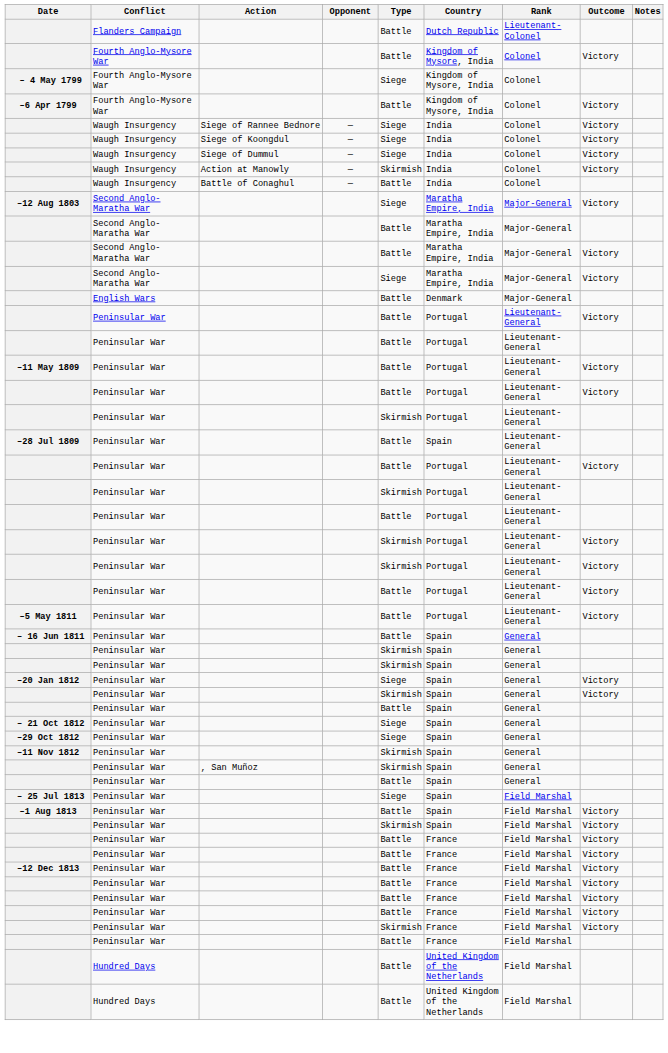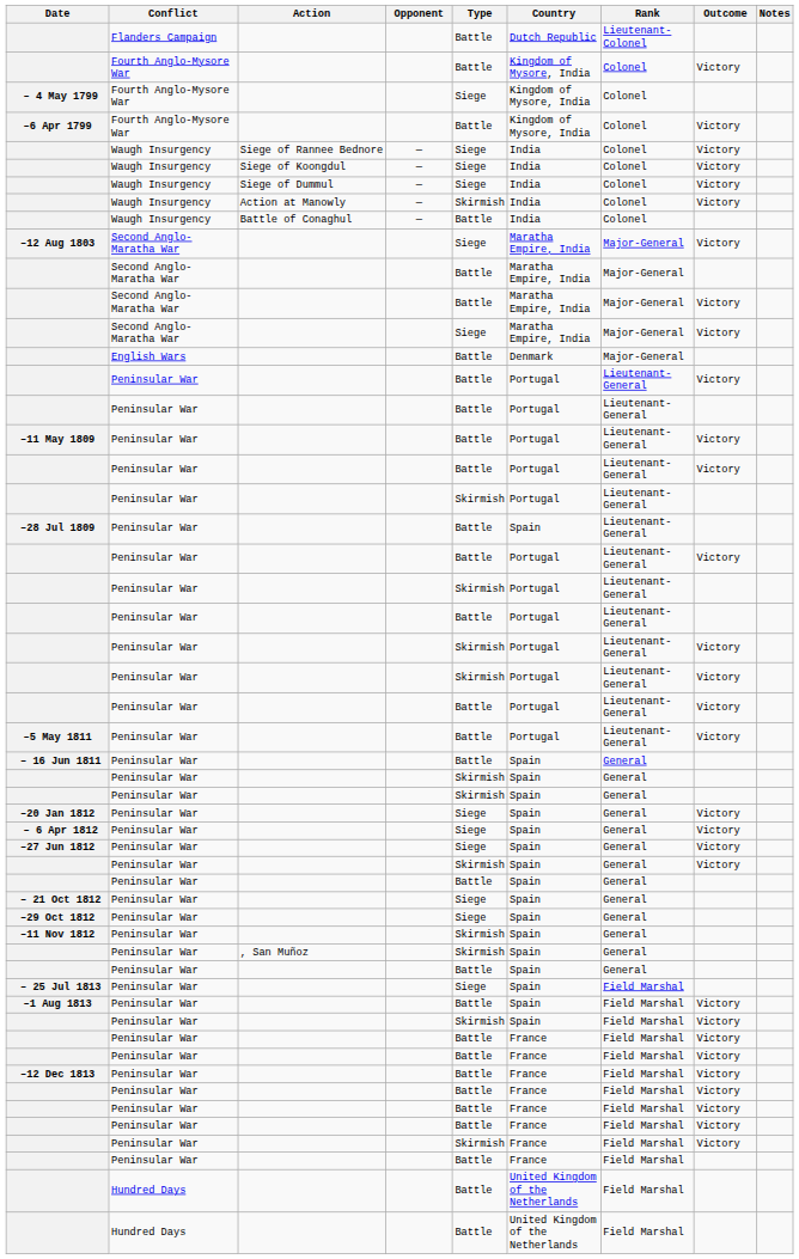 <table class="wikitable sortable plainrowheaders" style="font-size:90%; margin:1em auto 1em auto">
 <tr>
 <th width="110">Date</th>
 <th width="140">Conflict</th>
 <th width="auto">Action</th>
 <th width="70">Opponent</th>
 <th width="45">Type</th>
 <th width="100">Country</th>
 <th width="100">Rank</th>
 <th width="65">Outcome</th>
 <th width="auto" class="unsortable">Notes</th>
 </tr>
 <tr>
 <th scope="row"></th>
 <td><a href='#'>Flanders Campaign</a></td>
 <td></td>
 <td align="center"></td>
 <td>Battle</td>
 <td><a href='#'>Dutch Republic</a></td>
 <td><a href='#'>Lieutenant-Colonel</a></td>
 <td></td>
 <td></td>
 </tr>
 <tr>
 <th scope="row"></th>
 <td><a href='#'>Fourth Anglo-Mysore War</a></td>
 <td></td>
 <td align="center"></td>
 <td>Battle</td>
 <td><a href='#'>Kingdom of Mysore</a>, India</td>
 <td><a href='#'>Colonel</a></td>
 <td>Victory</td>
 <td></td>
 </tr>
 <tr>
 <th scope="row"> – 4 May 1799</th>
 <td>Fourth Anglo-Mysore War</td>
 <td></td>
 <td align="center"></td>
 <td>Siege</td>
 <td>Kingdom of Mysore, India</td>
 <td>Colonel</td>
 <td></td>
 <td></td>
 </tr>
 <tr>
 <th scope="row">–6 Apr 1799</th>
 <td>Fourth Anglo-Mysore War</td>
 <td></td>
 <td align="center"></td>
 <td>Battle</td>
 <td>Kingdom of Mysore, India</td>
 <td>Colonel</td>
 <td>Victory</td>
 <td></td>
 </tr>
 <tr>
 <th scope="row"></th>
 <td>Waugh Insurgency</td>
 <td>Siege of Rannee Bednore</td>
 <td align="center">—</td>
 <td>Siege</td>
 <td>India</td>
 <td>Colonel</td>
 <td>Victory</td>
 <td></td>
 </tr>
 <tr>
 <th scope="row"></th>
 <td>Waugh Insurgency</td>
 <td>Siege of Koongdul</td>
 <td align="center">—</td>
 <td>Siege</td>
 <td>India</td>
 <td>Colonel</td>
 <td>Victory</td>
 <td></td>
 </tr>
 <tr>
 <th scope="row"></th>
 <td>Waugh Insurgency</td>
 <td>Siege of Dummul</td>
 <td align="center">—</td>
 <td>Siege</td>
 <td>India</td>
 <td>Colonel</td>
 <td>Victory</td>
 <td></td>
 </tr>
 <tr>
 <th scope="row"></th>
 <td>Waugh Insurgency</td>
 <td>Action at Manowly</td>
 <td align="center">—</td>
 <td>Skirmish</td>
 <td>India</td>
 <td>Colonel</td>
 <td>Victory</td>
 <td></td>
 </tr>
 <tr>
 <th scope="row"></th>
 <td>Waugh Insurgency</td>
 <td>Battle of Conaghul</td>
 <td align="center">—</td>
 <td>Battle</td>
 <td>India</td>
 <td>Colonel</td>
 <td></td>
 <td></td>
 </tr>
 <tr>
 <th scope="row">–12 Aug 1803</th>
 <td><a href='#'>Second Anglo-Maratha War</a></td>
 <td></td>
 <td align="center"></td>
 <td>Siege</td>
 <td><a href='#'>Maratha Empire, India</a></td>
 <td><a href='#'>Major-General</a></td>
 <td>Victory</td>
 <td></td>
 </tr>
 <tr>
 <th scope="row"></th>
 <td>Second Anglo-Maratha War</td>
 <td></td>
 <td align="center"></td>
 <td>Battle</td>
 <td>Maratha Empire, India</td>
 <td>Major-General</td>
 <td></td>
 <td></td>
 </tr>
 <tr>
 <th scope="row"></th>
 <td>Second Anglo-Maratha War</td>
 <td></td>
 <td align="center"></td>
 <td>Battle</td>
 <td>Maratha Empire, India</td>
 <td>Major-General</td>
 <td>Victory</td>
 <td></td>
 </tr>
 <tr>
 <th scope="row"></th>
 <td>Second Anglo-Maratha War</td>
 <td></td>
 <td align="center"></td>
 <td>Siege</td>
 <td>Maratha Empire, India</td>
 <td>Major-General</td>
 <td>Victory</td>
 <td></td>
 </tr>
 <tr>
 <th scope="row"></th>
 <td><a href='#'>English Wars</a></td>
 <td></td>
 <td align="center"></td>
 <td>Battle</td>
 <td>Denmark</td>
 <td>Major-General</td>
 <td></td>
 <td></td>
 </tr>
 <tr>
 <th scope="row"></th>
 <td><a href='#'>Peninsular War</a></td>
 <td></td>
 <td align="center"></td>
 <td>Battle</td>
 <td>Portugal</td>
 <td><a href='#'>Lieutenant-General</a></td>
 <td>Victory</td>
 <td></td>
 </tr>
 <tr>
 <th scope="row"></th>
 <td>Peninsular War</td>
 <td></td>
 <td align="center"></td>
 <td>Battle</td>
 <td>Portugal</td>
 <td>Lieutenant-General</td>
 <td></td>
 <td></td>
 </tr>
 <tr>
 <th scope="row">–11 May 1809</th>
 <td>Peninsular War</td>
 <td></td>
 <td align="center"></td>
 <td>Battle</td>
 <td>Portugal</td>
 <td>Lieutenant-General</td>
 <td>Victory</td>
 <td></td>
 </tr>
 <tr>
 <th scope="row"></th>
 <td>Peninsular War</td>
 <td></td>
 <td align="center"></td>
 <td>Battle</td>
 <td>Portugal</td>
 <td>Lieutenant-General</td>
 <td>Victory</td>
 <td></td>
 </tr>
 <tr>
 <th scope="row"></th>
 <td>Peninsular War</td>
 <td></td>
 <td align="center"></td>
 <td>Skirmish</td>
 <td>Portugal</td>
 <td>Lieutenant-General</td>
 <td></td>
 <td></td>
 </tr>
 <tr>
 <th scope="row">–28 Jul 1809</th>
 <td>Peninsular War</td>
 <td></td>
 <td align="center"></td>
 <td>Battle</td>
 <td>Spain</td>
 <td>Lieutenant-General</td>
 <td></td>
 <td></td>
 </tr>
 <tr>
 <th scope="row"></th>
 <td>Peninsular War</td>
 <td></td>
 <td align="center"></td>
 <td>Battle</td>
 <td>Portugal</td>
 <td>Lieutenant-General</td>
 <td>Victory</td>
 <td></td>
 </tr>
 <tr>
 <th scope="row"></th>
 <td>Peninsular War</td>
 <td></td>
 <td align="center"></td>
 <td>Skirmish</td>
 <td>Portugal</td>
 <td>Lieutenant-General</td>
 <td></td>
 <td></td>
 </tr>
 <tr>
 <th scope="row"></th>
 <td>Peninsular War</td>
 <td></td>
 <td align="center"></td>
 <td>Battle</td>
 <td>Portugal</td>
 <td>Lieutenant-General</td>
 <td></td>
 <td></td>
 </tr>
 <tr>
 <th scope="row"></th>
 <td>Peninsular War</td>
 <td></td>
 <td align="center"></td>
 <td>Skirmish</td>
 <td>Portugal</td>
 <td>Lieutenant-General</td>
 <td>Victory</td>
 <td></td>
 </tr>
 <tr>
 <th scope="row"></th>
 <td>Peninsular War</td>
 <td></td>
 <td align="center"></td>
 <td>Skirmish</td>
 <td>Portugal</td>
 <td>Lieutenant-General</td>
 <td>Victory</td>
 <td></td>
 </tr>
 <tr>
 <th scope="row"></th>
 <td>Peninsular War</td>
 <td></td>
 <td align="center"></td>
 <td>Battle</td>
 <td>Portugal</td>
 <td>Lieutenant-General</td>
 <td>Victory</td>
 <td></td>
 </tr>
 <tr>
 <th scope="row">–5 May 1811</th>
 <td>Peninsular War</td>
 <td></td>
 <td align="center"></td>
 <td>Battle</td>
 <td>Portugal</td>
 <td>Lieutenant-General</td>
 <td>Victory</td>
 <td></td>
 </tr>
 <tr>
 <th scope="row"> – 16 Jun 1811</th>
 <td>Peninsular War</td>
 <td></td>
 <td align="center"></td>
 <td>Battle</td>
 <td>Spain</td>
 <td><a href='#'>General</a></td>
 <td></td>
 <td></td>
 </tr>
 <tr>
 <th scope="row"></th>
 <td>Peninsular War</td>
 <td></td>
 <td align="center"></td>
 <td>Skirmish</td>
 <td>Spain</td>
 <td>General</td>
 <td></td>
 <td></td>
 </tr>
 <tr>
 <th scope="row"></th>
 <td>Peninsular War</td>
 <td></td>
 <td align="center"></td>
 <td>Skirmish</td>
 <td>Spain</td>
 <td>General</td>
 <td></td>
 <td></td>
 </tr>
 <tr>
 <th scope="row">–20 Jan 1812</th>
 <td>Peninsular War</td>
 <td></td>
 <td align="center"></td>
 <td>Siege</td>
 <td>Spain</td>
 <td>General</td>
 <td>Victory</td>
 <td></td>
 </tr>
 <tr>
+<th scope="row"> – 6 Apr 1812</th>
+<td>Peninsular War</td>
+<td></td>
+<td align="center"></td>
+<td>Siege</td>
+<td>Spain</td>
+<td>General</td>
+<td>Victory</td>
+<td></td>
+</tr>
+<tr>
+<th scope="row">–27 Jun 1812</th>
+<td>Peninsular War</td>
+<td></td>
+<td align="center"></td>
+<td>Siege</td>
+<td>Spain</td>
+<td>General</td>
+<td>Victory</td>
+<td></td>
+</tr>
+<tr>
 <th scope="row"></th>
 <td>Peninsular War</td>
 <td></td>
 <td align="center"></td>
 <td>Skirmish</td>
 <td>Spain</td>
 <td>General</td>
 <td>Victory</td>
 <td></td>
 </tr>
 <tr>
 <th scope="row"></th>
 <td>Peninsular War</td>
 <td></td>
 <td align="center"></td>
 <td>Battle</td>
 <td>Spain</td>
 <td>General</td>
 <td></td>
 <td></td>
 </tr>
 <tr>
 <th scope="row"> – 21 Oct 1812</th>
 <td>Peninsular War</td>
 <td></td>
 <td align="center"></td>
 <td>Siege</td>
 <td>Spain</td>
 <td>General</td>
 <td></td>
 <td></td>
 </tr>
 <tr>
 <th scope="row">–29 Oct 1812</th>
 <td>Peninsular War</td>
 <td></td>
 <td align="center"></td>
 <td>Siege</td>
 <td>Spain</td>
 <td>General</td>
 <td></td>
 <td></td>
 </tr>
 <tr>
 <th scope="row">–11 Nov 1812</th>
 <td>Peninsular War</td>
 <td></td>
 <td align="center"></td>
 <td>Skirmish</td>
 <td>Spain</td>
 <td>General</td>
 <td></td>
 <td></td>
 </tr>
 <tr>
 <th scope="row"></th>
 <td>Peninsular War</td>
 <td>, San Muñoz</td>
 <td align="center"></td>
 <td>Skirmish</td>
 <td>Spain</td>
 <td>General</td>
 <td></td>
 <td></td>
 </tr>
 <tr>
 <th scope="row"></th>
 <td>Peninsular War</td>
 <td></td>
 <td align="center"></td>
 <td>Battle</td>
 <td>Spain</td>
 <td>General</td>
 <td></td>
 <td></td>
 </tr>
 <tr>
 <th scope="row"> – 25 Jul 1813</th>
 <td>Peninsular War</td>
 <td></td>
 <td align="center"></td>
 <td>Siege</td>
 <td>Spain</td>
 <td><a href='#'>Field Marshal</a></td>
 <td></td>
 <td></td>
 </tr>
 <tr>
 <th scope="row">–1 Aug 1813</th>
 <td>Peninsular War</td>
 <td></td>
 <td align="center"></td>
 <td>Battle</td>
 <td>Spain</td>
 <td>Field Marshal</td>
 <td>Victory</td>
 <td></td>
 </tr>
 <tr>
 <th scope="row"></th>
 <td>Peninsular War</td>
 <td></td>
 <td align="center"></td>
 <td>Skirmish</td>
 <td>Spain</td>
 <td>Field Marshal</td>
 <td>Victory</td>
 <td></td>
 </tr>
 <tr>
 <th scope="row"></th>
 <td>Peninsular War</td>
 <td></td>
 <td align="center"></td>
 <td>Battle</td>
 <td>France</td>
 <td>Field Marshal</td>
 <td>Victory</td>
 <td></td>
 </tr>
 <tr>
 <th scope="row"></th>
 <td>Peninsular War</td>
 <td></td>
 <td align="center"></td>
 <td>Battle</td>
 <td>France</td>
 <td>Field Marshal</td>
 <td>Victory</td>
 <td></td>
 </tr>
 <tr>
 <th scope="row">–12 Dec 1813</th>
 <td>Peninsular War</td>
 <td></td>
 <td align="center"></td>
 <td>Battle</td>
 <td>France</td>
 <td>Field Marshal</td>
 <td>Victory</td>
 <td></td>
 </tr>
 <tr>
 <th scope="row"></th>
 <td>Peninsular War</td>
 <td></td>
 <td align="center"></td>
 <td>Battle</td>
 <td>France</td>
 <td>Field Marshal</td>
 <td>Victory</td>
 <td></td>
 </tr>
 <tr>
 <th scope="row"></th>
 <td>Peninsular War</td>
 <td></td>
 <td align="center"></td>
 <td>Battle</td>
 <td>France</td>
 <td>Field Marshal</td>
 <td>Victory</td>
 <td></td>
 </tr>
 <tr>
 <th scope="row"></th>
 <td>Peninsular War</td>
 <td></td>
 <td align="center"></td>
 <td>Battle</td>
 <td>France</td>
 <td>Field Marshal</td>
 <td>Victory</td>
 <td></td>
 </tr>
 <tr>
 <th scope="row"></th>
 <td>Peninsular War</td>
 <td></td>
 <td align="center"></td>
 <td>Skirmish</td>
 <td>France</td>
 <td>Field Marshal</td>
 <td>Victory</td>
 <td></td>
 </tr>
 <tr>
 <th scope="row"></th>
 <td>Peninsular War</td>
 <td></td>
 <td align="center"></td>
 <td>Battle</td>
 <td>France</td>
 <td>Field Marshal</td>
 <td></td>
 <td></td>
 </tr>
 <tr>
 <th scope="row"></th>
 <td><a href='#'>Hundred Days</a></td>
 <td></td>
 <td align="center"></td>
 <td>Battle</td>
 <td><a href='#'>United Kingdom of the Netherlands</a></td>
 <td>Field Marshal</td>
 <td></td>
 <td></td>
 </tr>
 <tr>
 <th scope="row"></th>
 <td>Hundred Days</td>
 <td></td>
 <td align="center"></td>
 <td>Battle</td>
 <td>United Kingdom of the Netherlands</td>
 <td>Field Marshal</td>
 <td></td>
 <td></td>
 </tr>
 </table>
